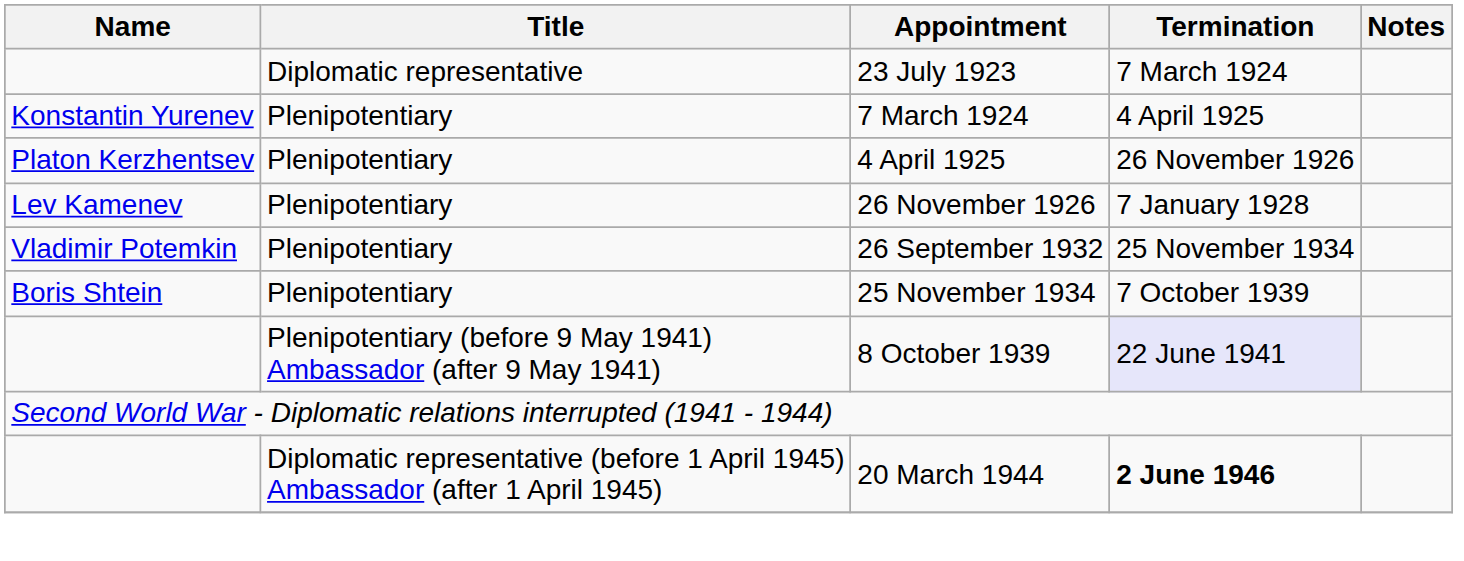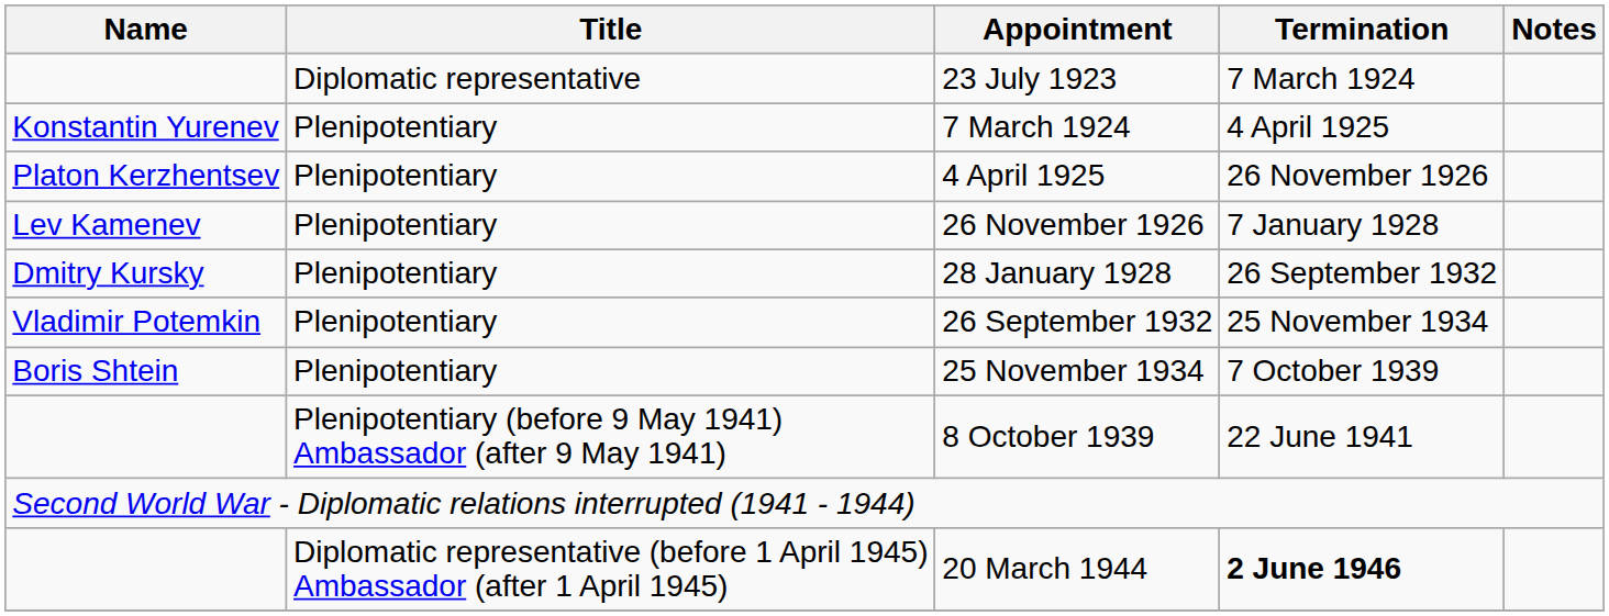 <table class="wikitable">
 <tr valign="middle">
 <th>Name</th>
 <th>Title</th>
 <th>Appointment</th>
 <th>Termination</th>
 <th>Notes</th>
 </tr>
 <tr>
 <td></td>
 <td>Diplomatic representative</td>
 <td>23 July 1923</td>
 <td>7 March 1924</td>
 <td></td>
 </tr>
 <tr>
 <td><a href='#'>Konstantin Yurenev</a></td>
 <td>Plenipotentiary</td>
 <td>7 March 1924</td>
 <td>4 April 1925</td>
 <td></td>
 </tr>
 <tr>
 <td><a href='#'>Platon Kerzhentsev</a></td>
 <td>Plenipotentiary</td>
 <td>4 April 1925</td>
 <td>26 November 1926</td>
 <td></td>
 </tr>
 <tr>
 <td><a href='#'>Lev Kamenev</a></td>
 <td>Plenipotentiary</td>
 <td>26 November 1926</td>
 <td>7 January 1928</td>
 <td></td>
 </tr>
 <tr>
+<td><a href='#'>Dmitry Kursky</a></td>
+<td>Plenipotentiary</td>
+<td>28 January 1928</td>
+<td>26 September 1932</td>
+<td></td>
+</tr>
+<tr>
 <td><a href='#'>Vladimir Potemkin</a></td>
 <td>Plenipotentiary</td>
 <td>26 September 1932</td>
 <td>25 November 1934</td>
 <td></td>
 </tr>
 <tr>
 <td><a href='#'>Boris Shtein</a></td>
 <td>Plenipotentiary</td>
 <td>25 November 1934</td>
 <td>7 October 1939</td>
 <td></td>
 </tr>
 <tr>
 <td></td>
 <td>Plenipotentiary (before 9 May 1941)<br><a href='#'>Ambassador</a> (after 9 May 1941)</td>
 <td>8 October 1939</td>
-<td style="background: lavender;">22 June 1941</td>
+<td>22 June 1941</td>
 <td></td>
 </tr>
 <tr>
 <td colspan="5"><em><a href='#'>Second World War</a> - Diplomatic relations interrupted (1941 - 1944)</em></td>
 </tr>
 <tr>
 <td></td>
 <td>Diplomatic representative (before 1 April 1945)<br><a href='#'>Ambassador</a> (after 1 April 1945)</td>
 <td>20 March 1944</td>
 <td><strong>2 June 1946</strong></td>
 <td></td>
 </tr>
 <tr>
 </tr>
 </table>
